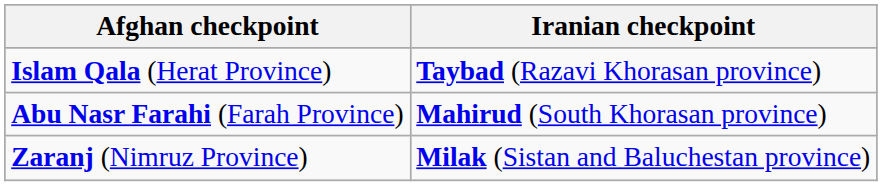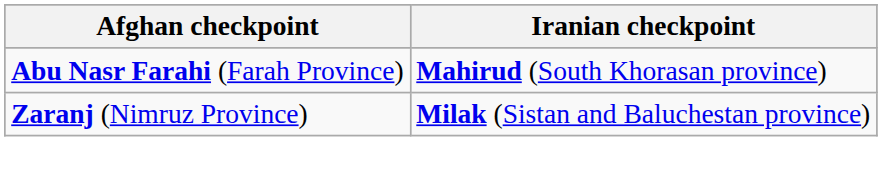 <table class="wikitable">
 <tr>
 <th> Afghan checkpoint</th>
 <th> Iranian checkpoint</th>
-</tr>
-<tr>
-<td><strong><a href='#'>Islam Qala</a></strong> (<a href='#'>Herat Province</a>)</td>
-<td><strong><a href='#'>Taybad</a></strong> (<a href='#'>Razavi Khorasan province</a>)</td>
 </tr>
 <tr>
 <td><strong><a href='#'>Abu Nasr Farahi</a></strong> (<a href='#'>Farah Province</a>)</td>
 <td><strong><a href='#'>Mahirud</a></strong> (<a href='#'>South Khorasan province</a>)</td>
 </tr>
 <tr>
 <td><strong><a href='#'>Zaranj</a></strong> (<a href='#'>Nimruz Province</a>)</td>
 <td><strong><a href='#'>Milak</a></strong> (<a href='#'>Sistan and Baluchestan province</a>)</td>
 </tr>
 </table>
